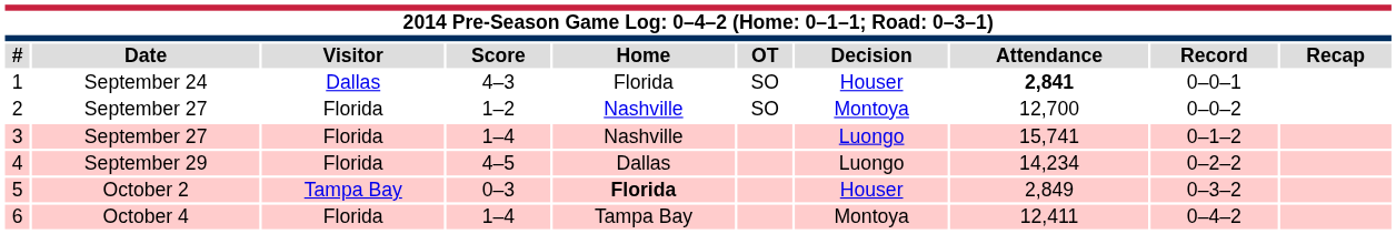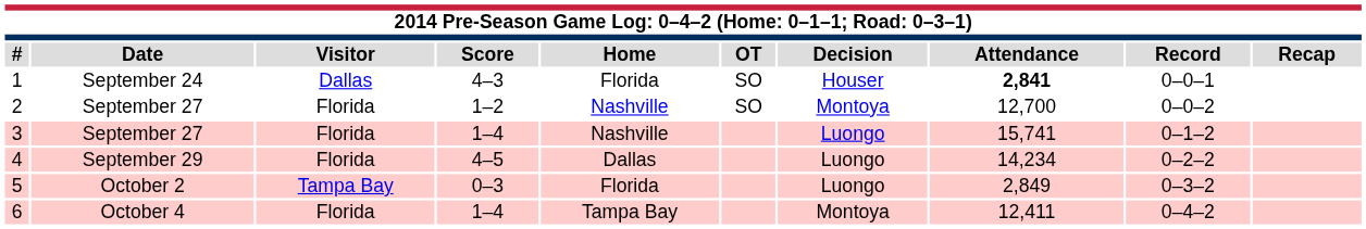 <table class="toccolours collapsible collapsed" style="width:90%; clear:both; margin:1.5em auto; text-align:center;">
 <tr>
 <th colspan=11 style="background:#fff; border-top:#C8213F 5px solid; border-bottom:#002E5F 5px solid;">2014 Pre-Season Game Log: 0–4–2 (Home: 0–1–1; Road: 0–3–1)</th>
 </tr>
 <tr style="text-align:center; background:#ddd;">
 <th>#</th>
 <th>Date</th>
 <th>Visitor</th>
 <th>Score</th>
 <th>Home</th>
 <th>OT</th>
 <th>Decision</th>
 <th>Attendance</th>
 <th>Record</th>
 <th>Recap</th>
 </tr>
 <tr style="background:#fff;">
 <td>1</td>
 <td>September 24</td>
 <td><a href='#'>Dallas</a></td>
 <td>4–3</td>
 <td>Florida</td>
 <td>SO</td>
 <td><a href='#'>Houser</a></td>
 <td><strong>2,841</strong></td>
 <td>0–0–1</td>
 <td></td>
 </tr>
 <tr style="background:#fff;">
 <td>2</td>
 <td>September 27</td>
 <td>Florida</td>
 <td>1–2</td>
 <td><a href='#'>Nashville</a></td>
 <td>SO</td>
 <td><a href='#'>Montoya</a></td>
 <td>12,700</td>
 <td>0–0–2</td>
 <td></td>
 </tr>
 <tr style="background:#fcc;">
 <td>3</td>
 <td>September 27</td>
 <td>Florida</td>
 <td>1–4</td>
 <td>Nashville</td>
 <td></td>
 <td><a href='#'>Luongo</a></td>
 <td>15,741</td>
 <td>0–1–2</td>
 <td></td>
 </tr>
 <tr style="background:#fcc;">
 <td>4</td>
 <td>September 29</td>
 <td>Florida</td>
 <td>4–5</td>
 <td>Dallas</td>
 <td></td>
 <td>Luongo</td>
 <td>14,234</td>
 <td>0–2–2</td>
 <td></td>
 </tr>
 <tr style="background:#fcc;">
 <td>5</td>
 <td>October 2</td>
 <td><a href='#'>Tampa Bay</a></td>
 <td>0–3</td>
-<td><strong>Florida</strong></td>
+<td>Florida</td>
 <td></td>
-<td><a href='#'>Houser</a></td>
+<td>Luongo</td>
 <td>2,849</td>
 <td>0–3–2</td>
 <td></td>
 </tr>
 <tr style="background:#fcc;">
 <td>6</td>
 <td>October 4</td>
 <td>Florida</td>
 <td>1–4</td>
 <td>Tampa Bay</td>
 <td></td>
 <td>Montoya</td>
 <td>12,411</td>
 <td>0–4–2</td>
 <td></td>
 </tr>
 </table>
